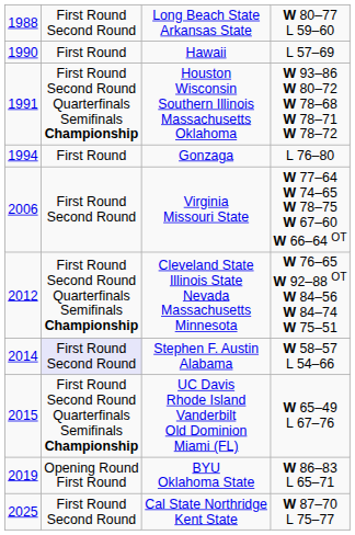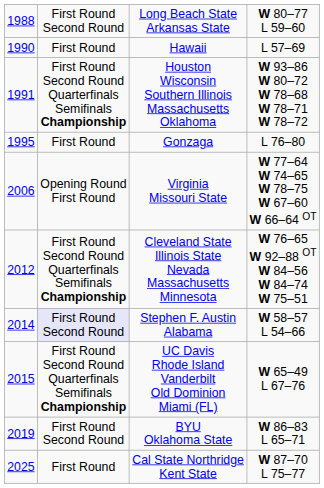 <table class=wikitable style="text-align:center">
 <tr>
 <td><a href='#'>1988</a></td>
 <td>First Round<br>Second Round</td>
 <td><a href='#'>Long Beach State</a><br><a href='#'>Arkansas State</a></td>
 <td><strong>W</strong> 80–77<br>L 59–60</td>
 </tr>
 <tr>
 <td><a href='#'>1990</a></td>
 <td>First Round</td>
 <td><a href='#'>Hawaii</a></td>
 <td>L 57–69</td>
 </tr>
 <tr>
 <td><a href='#'>1991</a></td>
 <td>First Round<br>Second Round<br>Quarterfinals<br>Semifinals<br><strong>Championship</strong></td>
 <td><a href='#'>Houston</a><br><a href='#'>Wisconsin</a><br><a href='#'>Southern Illinois</a><br><a href='#'>Massachusetts</a><br><a href='#'>Oklahoma</a></td>
 <td><strong>W</strong> 93–86<br><strong>W</strong> 80–72<br><strong>W</strong> 78–68<br><strong>W</strong> 78–71<br><strong>W</strong> 78–72</td>
 </tr>
 <tr>
-<td><a href='#'>1994</a></td>
+<td><a href='#'>1995</a></td>
 <td>First Round</td>
 <td><a href='#'>Gonzaga</a></td>
 <td>L 76–80</td>
 </tr>
 <tr>
 <td><a href='#'>2006</a></td>
-<td>First Round<br>Second Round</td>
+<td>Opening Round<br>First Round</td>
 <td><a href='#'>Virginia</a><br><a href='#'>Missouri State</a></td>
 <td><strong>W</strong> 77–64<br><strong>W</strong> 74–65<br><strong>W</strong> 78–75<br><strong>W</strong> 67–60<br><strong>W</strong> 66–64 <sup>OT</sup><br></td>
 </tr>
 <tr>
 <td><a href='#'>2012</a></td>
 <td>First Round<br>Second Round<br>Quarterfinals<br>Semifinals<br><strong>Championship</strong></td>
 <td><a href='#'>Cleveland State</a><br><a href='#'>Illinois State</a><br><a href='#'>Nevada</a><br><a href='#'>Massachusetts</a><br><a href='#'>Minnesota</a></td>
 <td><strong>W</strong> 76–65<br><strong>W</strong> 92–88 <sup>OT</sup><br><strong>W</strong> 84–56<br><strong>W</strong> 84–74<br><strong>W</strong> 75–51</td>
 </tr>
 <tr>
 <td><a href='#'>2014</a></td>
 <td style="background: lavender;">First Round<br>Second Round</td>
 <td><a href='#'>Stephen F. Austin</a><br><a href='#'>Alabama</a></td>
 <td><strong>W</strong> 58–57<br>L 54–66</td>
 </tr>
 <tr>
 <td><a href='#'>2015</a></td>
 <td>First Round<br>Second Round<br>Quarterfinals<br>Semifinals<br><strong>Championship</strong></td>
 <td><a href='#'>UC Davis</a><br><a href='#'>Rhode Island</a><br><a href='#'>Vanderbilt</a><br><a href='#'>Old Dominion</a><br><a href='#'>Miami (FL)</a></td>
 <td><strong>W</strong> 65–49<br>L 67–76</td>
 </tr>
 <tr>
 <td><a href='#'>2019</a></td>
-<td>Opening Round<br>First Round</td>
+<td>First Round<br>Second Round</td>
 <td><a href='#'>BYU</a><br><a href='#'>Oklahoma State</a></td>
 <td><strong>W</strong> 86–83<br>L 65–71</td>
 </tr>
 <tr>
 <td><a href='#'>2025</a></td>
-<td>First Round<br>Second Round</td>
+<td>First Round</td>
 <td><a href='#'>Cal State Northridge</a><br><a href='#'>Kent State</a></td>
 <td><strong>W</strong> 87–70<br>L 75–77</td>
 </tr>
 </table>
